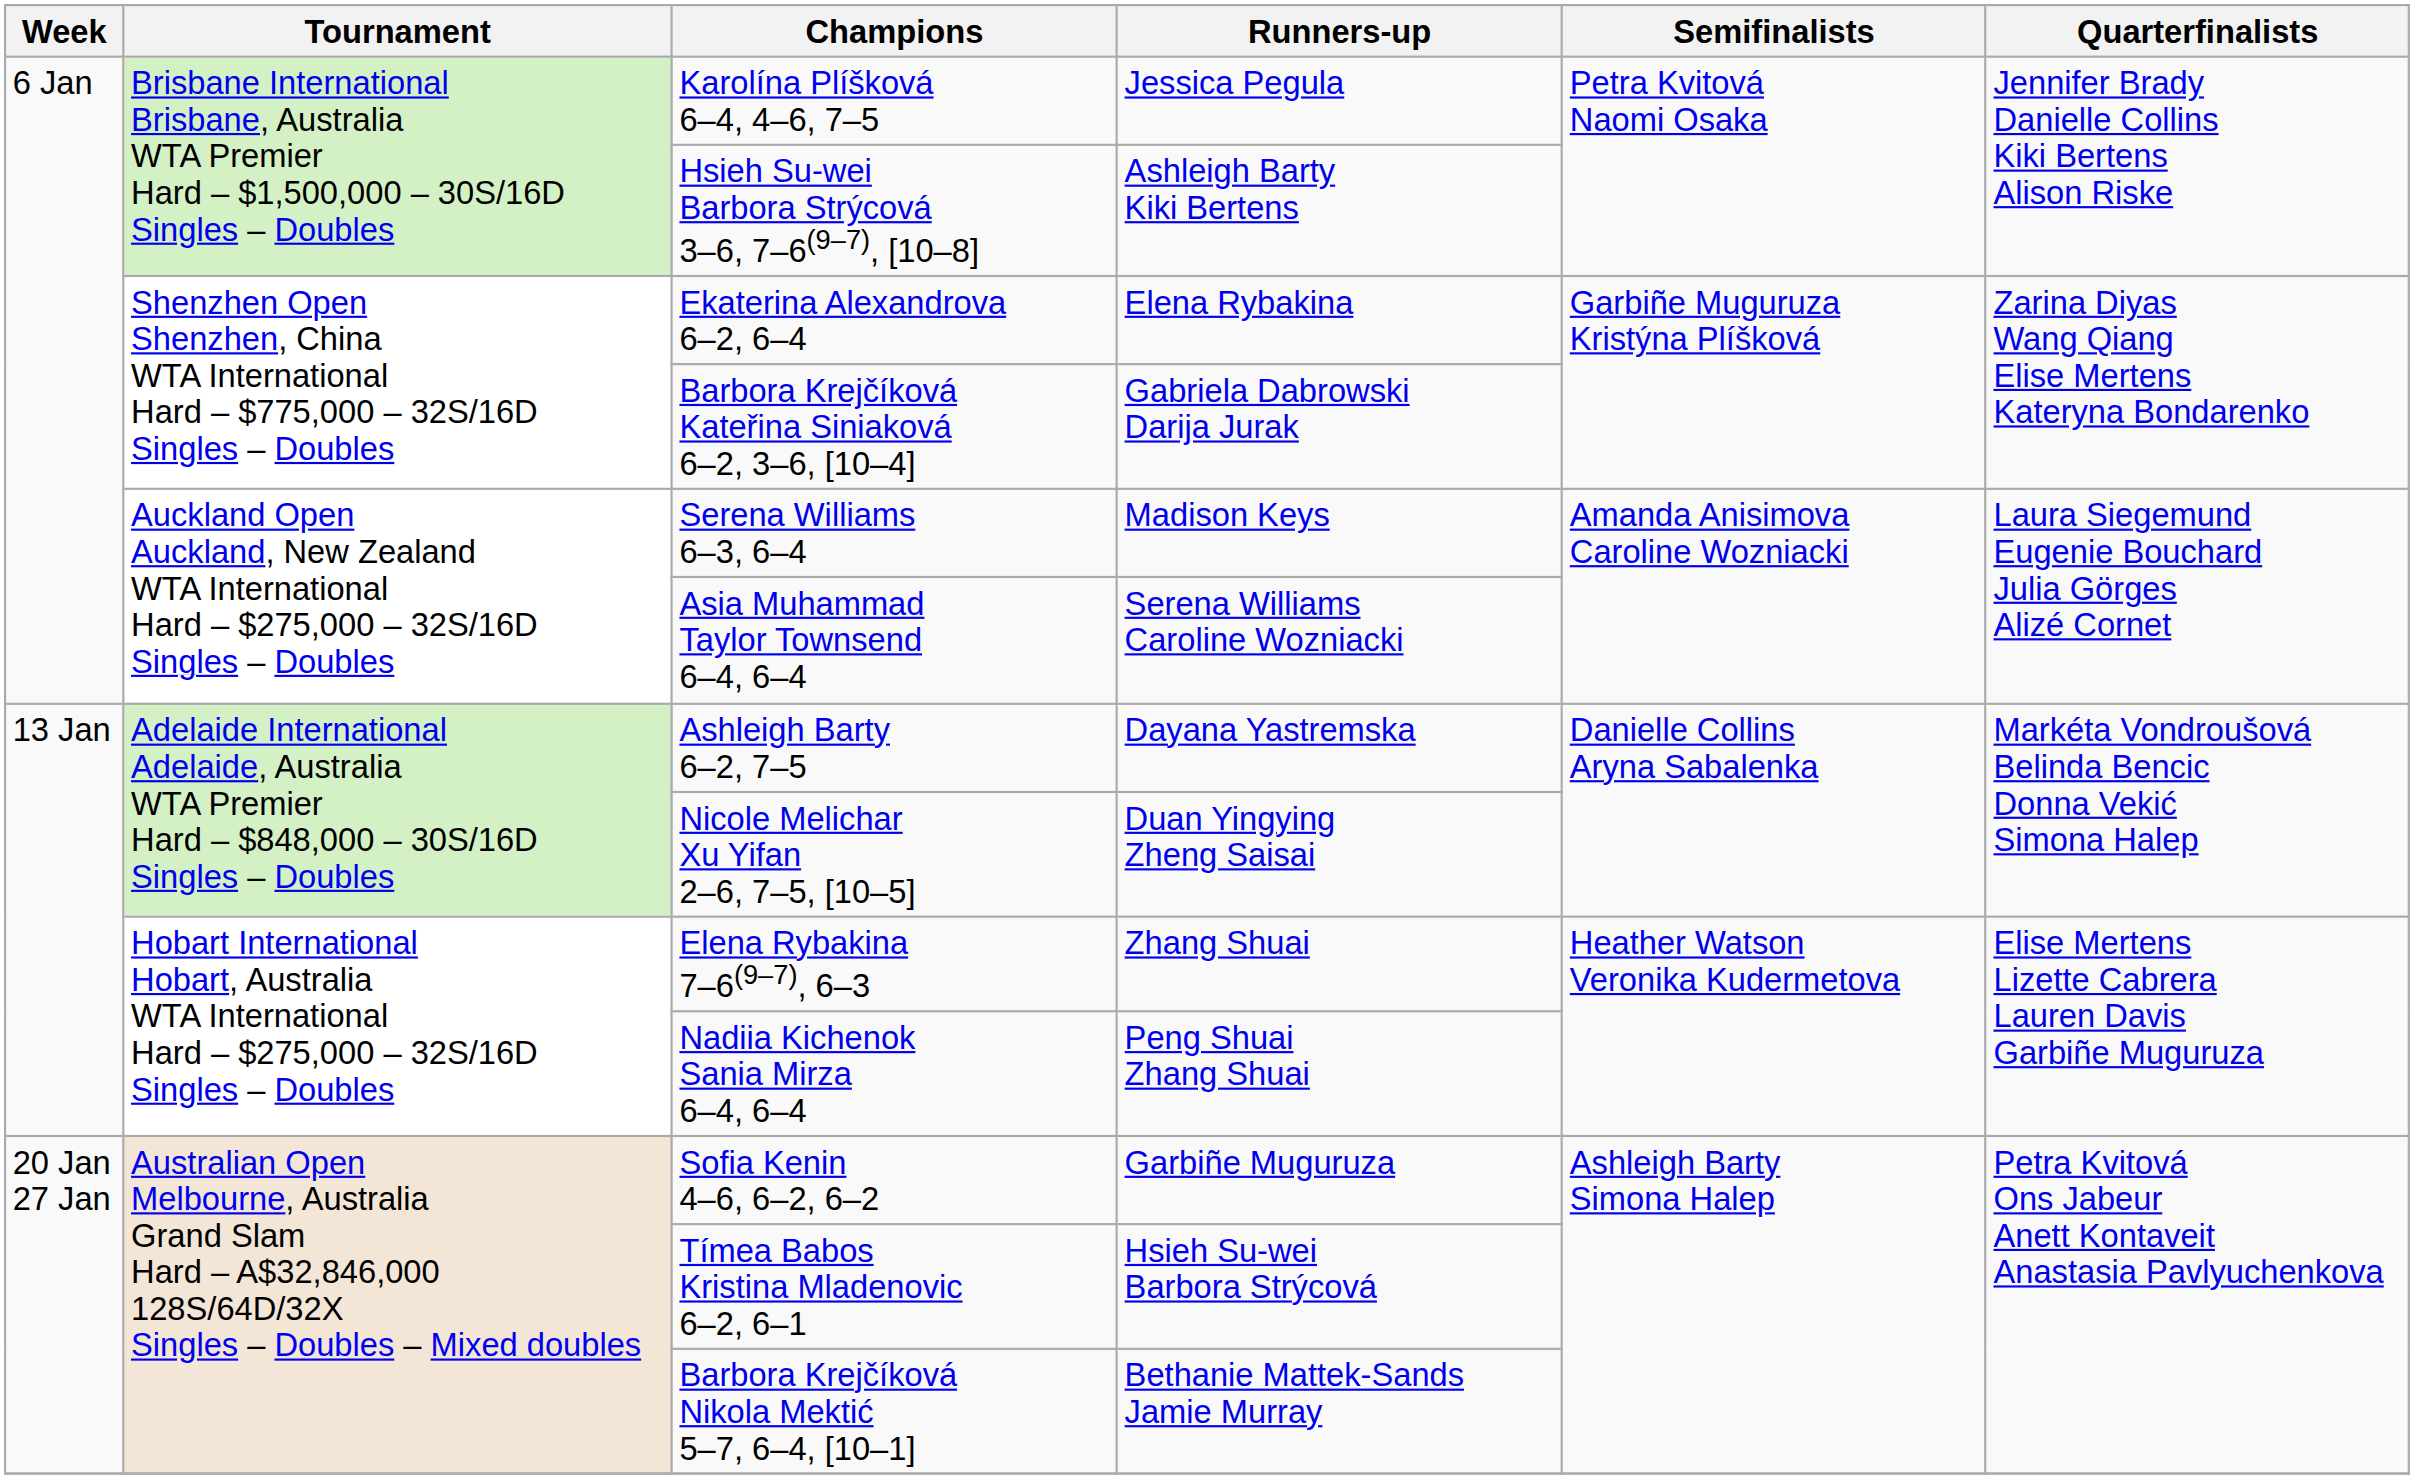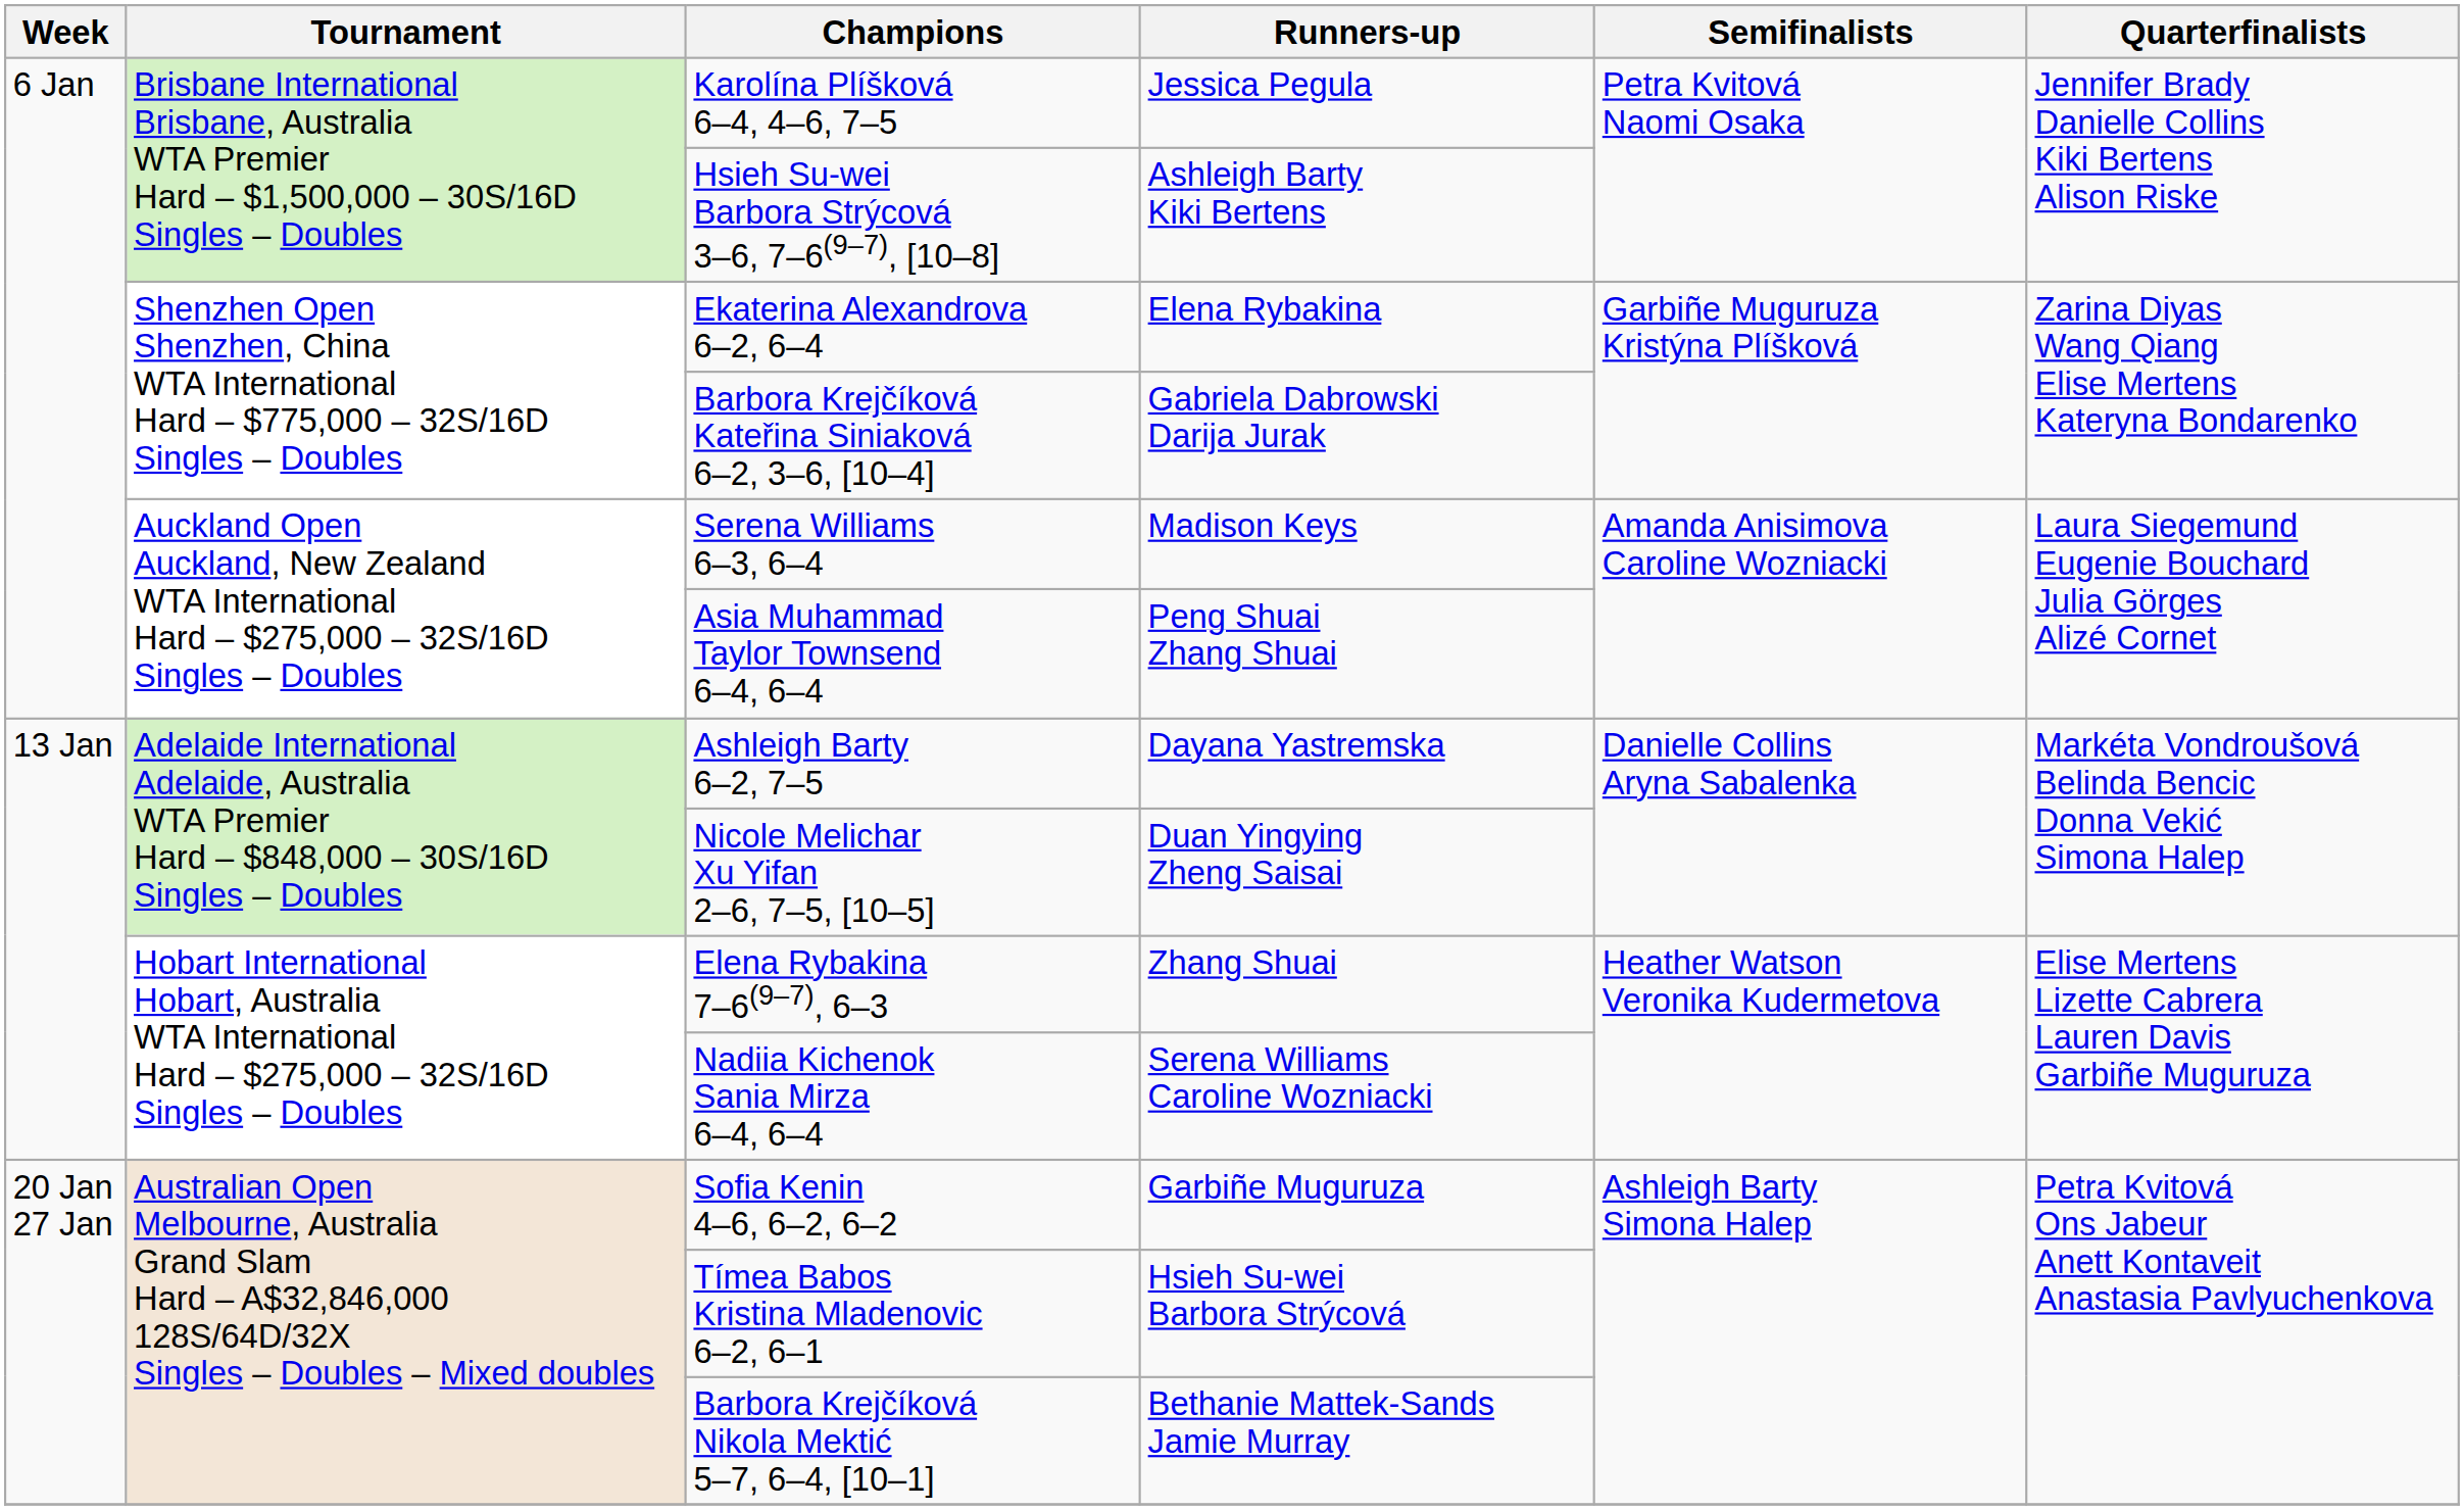 <table class=wikitable style=font-size:95%>
 <tr>
 <th style="width:48px;">Week</th>
 <th style="width:248px;">Tournament</th>
 <th style="width:200px;">Champions</th>
 <th style="width:200px;">Runners-up</th>
 <th style="width:190px;">Semifinalists</th>
 <th style="width:190px;">Quarterfinalists</th>
 </tr>
 <tr valign=top>
 <td rowspan=6>6 Jan</td>
 <td style="background:#D4F1C5;" rowspan="2"><a href='#'>Brisbane International</a><br> <a href='#'>Brisbane</a>, Australia<br>WTA Premier<br>Hard – $1,500,000 – 30S/16D<br><a href='#'>Singles</a> – <a href='#'>Doubles</a></td>
 <td> <a href='#'>Karolína Plíšková</a> <br> 6–4, 4–6, 7–5</td>
 <td> <a href='#'>Jessica Pegula</a></td>
 <td rowspan=2> <a href='#'>Petra Kvitová</a> <br>  <a href='#'>Naomi Osaka</a></td>
 <td rowspan=2> <a href='#'>Jennifer Brady</a> <br> <a href='#'>Danielle Collins</a> <br> <a href='#'>Kiki Bertens</a> <br>  <a href='#'>Alison Riske</a></td>
 </tr>
 <tr valign=top>
 <td> <a href='#'>Hsieh Su-wei</a> <br>  <a href='#'>Barbora Strýcová</a> <br> 3–6, 7–6<sup>(9–7)</sup>, [10–8]</td>
 <td>  <a href='#'>Ashleigh Barty</a> <br>  <a href='#'>Kiki Bertens</a></td>
 </tr>
 <tr valign=top>
 <td style="background:#fff;" rowspan="2"><a href='#'>Shenzhen Open</a><br> <a href='#'>Shenzhen</a>, China<br>WTA International<br>Hard – $775,000 – 32S/16D<br><a href='#'>Singles</a> – <a href='#'>Doubles</a></td>
 <td> <a href='#'>Ekaterina Alexandrova</a> <br> 6–2, 6–4</td>
 <td> <a href='#'>Elena Rybakina</a></td>
 <td rowspan=2> <a href='#'>Garbiñe Muguruza</a> <br>  <a href='#'>Kristýna Plíšková</a></td>
 <td rowspan=2> <a href='#'>Zarina Diyas</a><br> <a href='#'>Wang Qiang</a> <br> <a href='#'>Elise Mertens</a> <br>  <a href='#'>Kateryna Bondarenko</a></td>
 </tr>
 <tr valign=top>
 <td> <a href='#'>Barbora Krejčíková</a><br> <a href='#'>Kateřina Siniaková</a><br> 6–2, 3–6, [10–4]</td>
 <td> <a href='#'>Gabriela Dabrowski</a> <br>  <a href='#'>Darija Jurak</a></td>
 </tr>
 <tr valign=top>
 <td style="background:#fff;" rowspan="2"><a href='#'>Auckland Open</a><br> <a href='#'>Auckland</a>, New Zealand<br>WTA International<br>Hard – $275,000 – 32S/16D<br><a href='#'>Singles</a> – <a href='#'>Doubles</a></td>
 <td> <a href='#'>Serena Williams</a> <br> 6–3, 6–4</td>
 <td> <a href='#'>Madison Keys</a></td>
 <td rowspan=2> <a href='#'>Amanda Anisimova</a> <br>  <a href='#'>Caroline Wozniacki</a></td>
 <td rowspan=2> <a href='#'>Laura Siegemund</a> <br> <a href='#'>Eugenie Bouchard</a> <br> <a href='#'>Julia Görges</a> <br>  <a href='#'>Alizé Cornet</a></td>
 </tr>
 <tr valign=top>
 <td> <a href='#'>Asia Muhammad</a> <br>  <a href='#'>Taylor Townsend</a> <br> 6–4, 6–4</td>
-<td> <a href='#'>Serena Williams</a> <br>  <a href='#'>Caroline Wozniacki</a></td>
+<td> <a href='#'>Peng Shuai</a> <br>  <a href='#'>Zhang Shuai</a></td>
 </tr>
 <tr valign=top>
 <td rowspan=4>13 Jan</td>
 <td style="background:#D4F1C5;" rowspan="2"><a href='#'>Adelaide International</a><br> <a href='#'>Adelaide</a>, Australia<br>WTA Premier<br>Hard – $848,000 – 30S/16D<br><a href='#'>Singles</a> – <a href='#'>Doubles</a></td>
 <td> <a href='#'>Ashleigh Barty</a> <br> 6–2, 7–5</td>
 <td> <a href='#'>Dayana Yastremska</a></td>
 <td rowspan=2> <a href='#'>Danielle Collins</a> <br>  <a href='#'>Aryna Sabalenka</a></td>
 <td rowspan=2> <a href='#'>Markéta Vondroušová</a> <br> <a href='#'>Belinda Bencic</a>  <br> <a href='#'>Donna Vekić</a> <br>  <a href='#'>Simona Halep</a></td>
 </tr>
 <tr valign=top>
 <td> <a href='#'>Nicole Melichar</a> <br>  <a href='#'>Xu Yifan</a><br> 2–6, 7–5, [10–5]</td>
 <td> <a href='#'>Duan Yingying</a><br> <a href='#'>Zheng Saisai</a></td>
 </tr>
 <tr valign=top>
 <td style="background:#fff;" rowspan="2"><a href='#'>Hobart International</a><br> <a href='#'>Hobart</a>, Australia<br>WTA International<br>Hard – $275,000 – 32S/16D<br><a href='#'>Singles</a> – <a href='#'>Doubles</a></td>
 <td> <a href='#'>Elena Rybakina</a> <br> 7–6<sup>(9–7)</sup>, 6–3</td>
 <td> <a href='#'>Zhang Shuai</a></td>
 <td rowspan=2> <a href='#'>Heather Watson</a> <br>  <a href='#'>Veronika Kudermetova</a></td>
 <td rowspan=2> <a href='#'>Elise Mertens</a> <br> <a href='#'>Lizette Cabrera</a> <br> <a href='#'>Lauren Davis</a> <br>  <a href='#'>Garbiñe Muguruza</a></td>
 </tr>
 <tr valign=top>
 <td> <a href='#'>Nadiia Kichenok</a> <br>  <a href='#'>Sania Mirza</a> <br> 6–4, 6–4</td>
-<td> <a href='#'>Peng Shuai</a> <br>  <a href='#'>Zhang Shuai</a></td>
+<td> <a href='#'>Serena Williams</a> <br>  <a href='#'>Caroline Wozniacki</a></td>
 </tr>
 <tr valign=top>
 <td rowspan=3>20 Jan<br> 27 Jan</td>
 <td style="background:#F3E6D7;" rowspan="3"><a href='#'>Australian Open</a><br> <a href='#'>Melbourne</a>, Australia<br>Grand Slam<br>Hard – A$32,846,000<br>128S/64D/32X<br><a href='#'>Singles</a> – <a href='#'>Doubles</a> – <a href='#'>Mixed doubles</a></td>
 <td> <a href='#'>Sofia Kenin</a> <br> 4–6, 6–2, 6–2</td>
 <td> <a href='#'>Garbiñe Muguruza</a></td>
 <td rowspan=3> <a href='#'>Ashleigh Barty</a> <br> <a href='#'>Simona Halep</a></td>
 <td rowspan=3> <a href='#'>Petra Kvitová</a><br> <a href='#'>Ons Jabeur</a><br>  <a href='#'>Anett Kontaveit</a><br> <a href='#'>Anastasia Pavlyuchenkova</a></td>
 </tr>
 <tr valign=top>
 <td> <a href='#'>Tímea Babos</a> <br>  <a href='#'>Kristina Mladenovic</a> <br> 6–2, 6–1</td>
 <td> <a href='#'>Hsieh Su-wei</a> <br>  <a href='#'>Barbora Strýcová</a></td>
 </tr>
 <tr valign=top>
 <td> <a href='#'>Barbora Krejčíková</a> <br>  <a href='#'>Nikola Mektić</a> <br> 5–7, 6–4, [10–1]</td>
 <td> <a href='#'>Bethanie Mattek-Sands</a> <br>  <a href='#'>Jamie Murray</a></td>
 </tr>
 <tr valign=top>
 </tr>
 </table>
